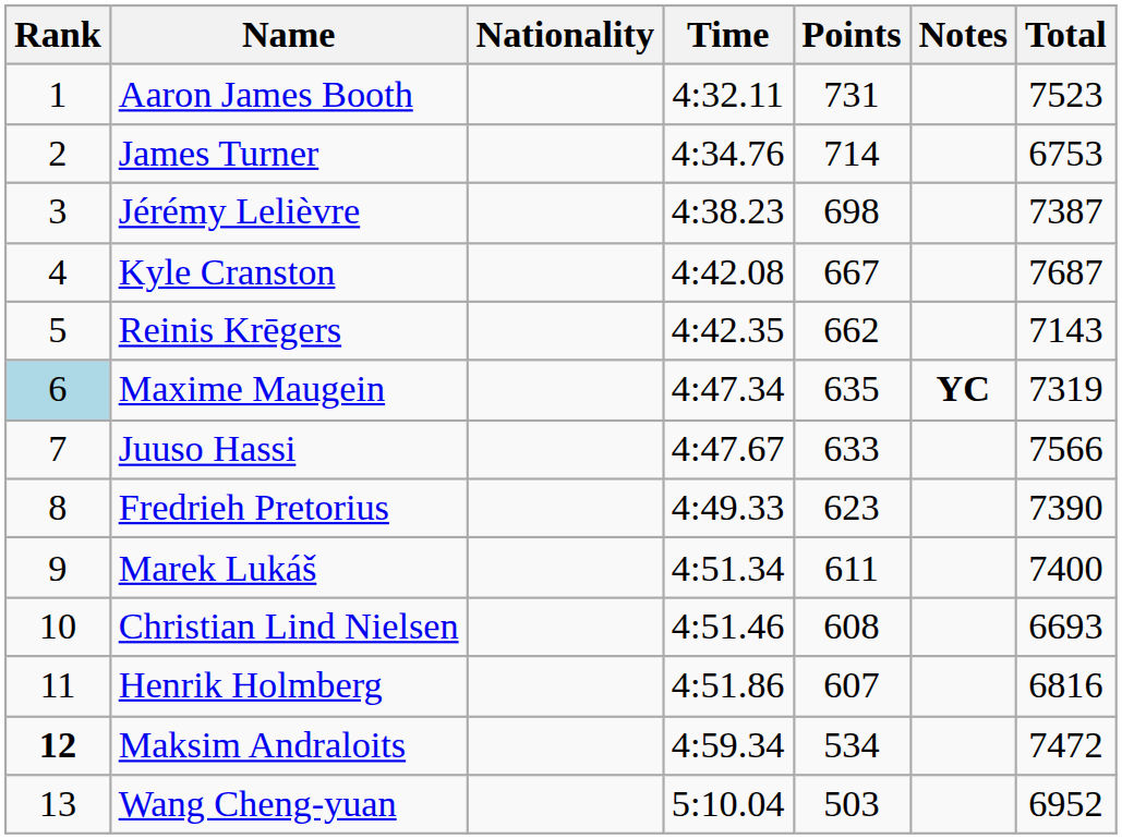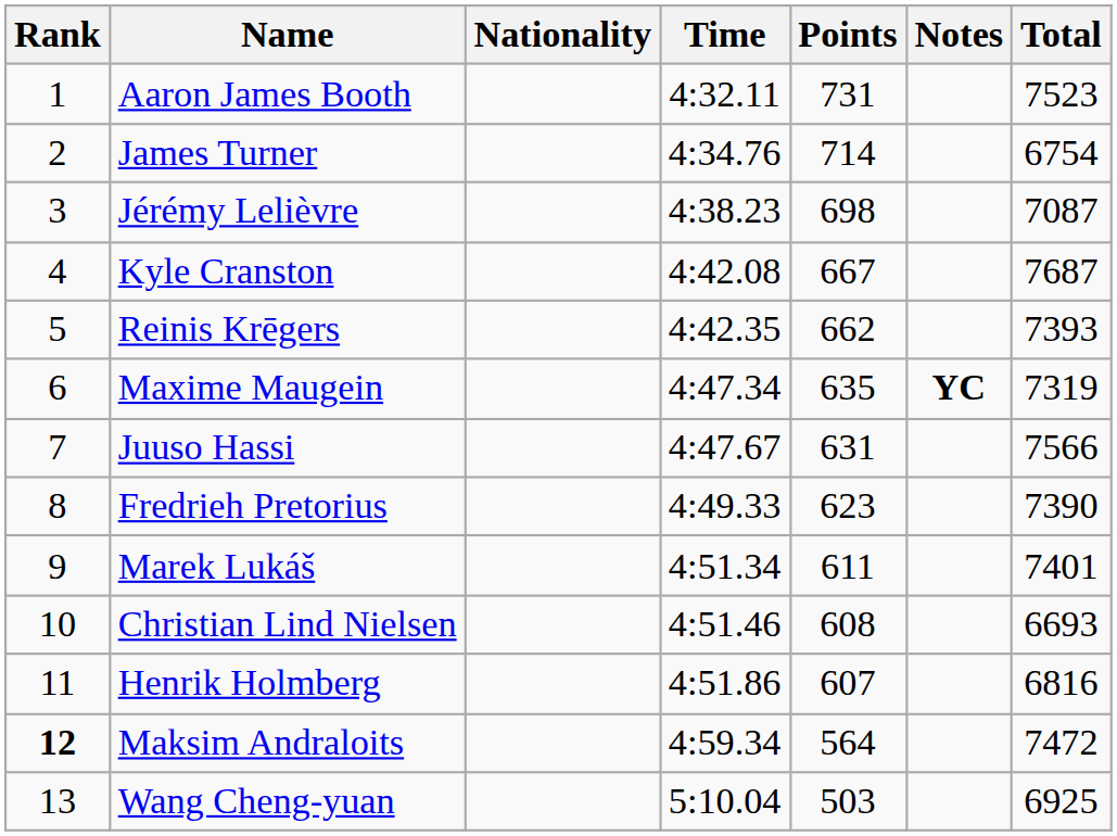 <table class="wikitable sortable" style="text-align:center">
 <tr>
 <th>Rank</th>
 <th>Name</th>
 <th>Nationality</th>
 <th>Time</th>
 <th>Points</th>
 <th>Notes</th>
 <th>Total</th>
 </tr>
 <tr>
 <td>1</td>
 <td align="left"><a href='#'>Aaron James Booth</a></td>
 <td align="left"></td>
 <td>4:32.11</td>
 <td>731</td>
 <td></td>
 <td>7523</td>
 </tr>
 <tr>
 <td>2</td>
 <td align="left"><a href='#'>James Turner</a></td>
 <td align="left"></td>
 <td>4:34.76</td>
 <td>714</td>
 <td></td>
-<td>6753</td>
+<td>6754</td>
 </tr>
 <tr>
 <td>3</td>
 <td align="left"><a href='#'>Jérémy Lelièvre</a></td>
 <td align="left"></td>
 <td>4:38.23</td>
 <td>698</td>
 <td></td>
-<td>7387</td>
+<td>7087</td>
 </tr>
 <tr>
 <td>4</td>
 <td align="left"><a href='#'>Kyle Cranston</a></td>
 <td align="left"></td>
 <td>4:42.08</td>
 <td>667</td>
 <td></td>
 <td>7687</td>
 </tr>
 <tr>
 <td>5</td>
 <td align="left"><a href='#'>Reinis Krēgers</a></td>
 <td align="left"></td>
 <td>4:42.35</td>
 <td>662</td>
 <td></td>
-<td>7143</td>
+<td>7393</td>
 </tr>
 <tr>
-<td style="background: lightblue;">6</td>
+<td>6</td>
 <td align="left"><a href='#'>Maxime Maugein</a></td>
 <td align="left"></td>
 <td>4:47.34</td>
 <td>635</td>
 <td><strong>YC</strong></td>
 <td>7319</td>
 </tr>
 <tr>
 <td>7</td>
 <td align="left"><a href='#'>Juuso Hassi</a></td>
 <td align="left"></td>
 <td>4:47.67</td>
-<td>633</td>
+<td>631</td>
 <td></td>
 <td>7566</td>
 </tr>
 <tr>
 <td>8</td>
 <td align="left"><a href='#'>Fredrieh Pretorius</a></td>
 <td align="left"></td>
 <td>4:49.33</td>
 <td>623</td>
 <td></td>
 <td>7390</td>
 </tr>
 <tr>
 <td>9</td>
 <td align="left"><a href='#'>Marek Lukáš</a></td>
 <td align="left"></td>
 <td>4:51.34</td>
 <td>611</td>
 <td></td>
-<td>7400</td>
+<td>7401</td>
 </tr>
 <tr>
 <td>10</td>
 <td align="left"><a href='#'>Christian Lind Nielsen</a></td>
 <td align="left"></td>
 <td>4:51.46</td>
 <td>608</td>
 <td></td>
 <td>6693</td>
 </tr>
 <tr>
 <td>11</td>
 <td align="left"><a href='#'>Henrik Holmberg</a></td>
 <td align="left"></td>
 <td>4:51.86</td>
 <td>607</td>
 <td></td>
 <td>6816</td>
 </tr>
 <tr>
 <td><strong>12</strong></td>
 <td align="left"><a href='#'>Maksim Andraloits</a></td>
 <td align="left"></td>
 <td>4:59.34</td>
-<td>534</td>
+<td>564</td>
 <td></td>
 <td>7472</td>
 </tr>
 <tr>
 <td>13</td>
 <td align="left"><a href='#'>Wang Cheng-yuan</a></td>
 <td align="left"></td>
 <td>5:10.04</td>
 <td>503</td>
 <td></td>
-<td>6952</td>
+<td>6925</td>
 </tr>
 </table>
